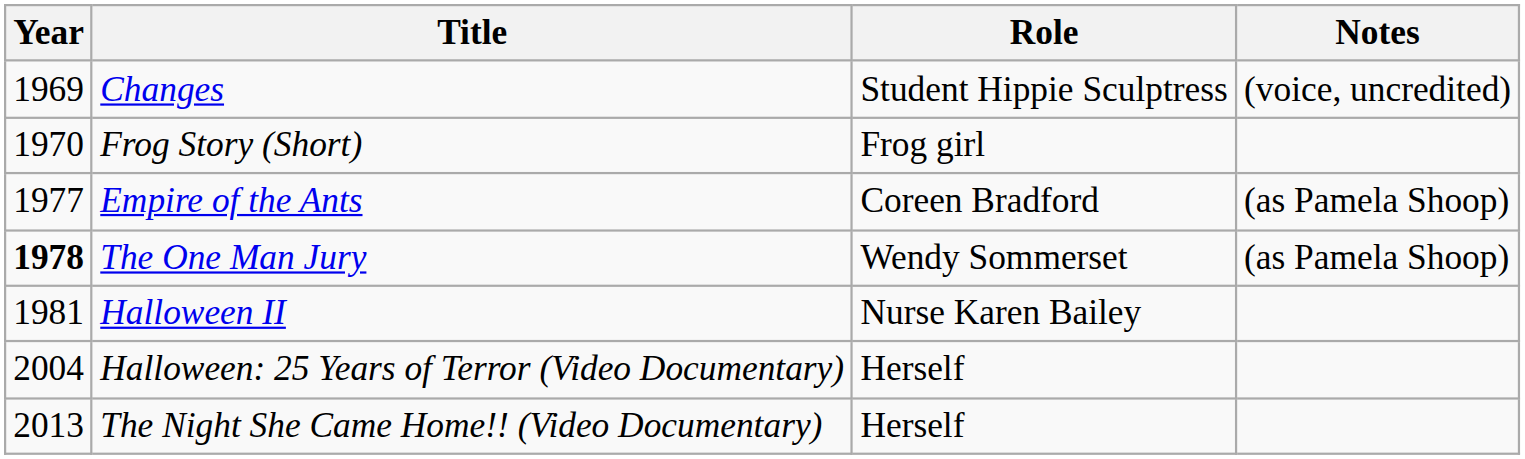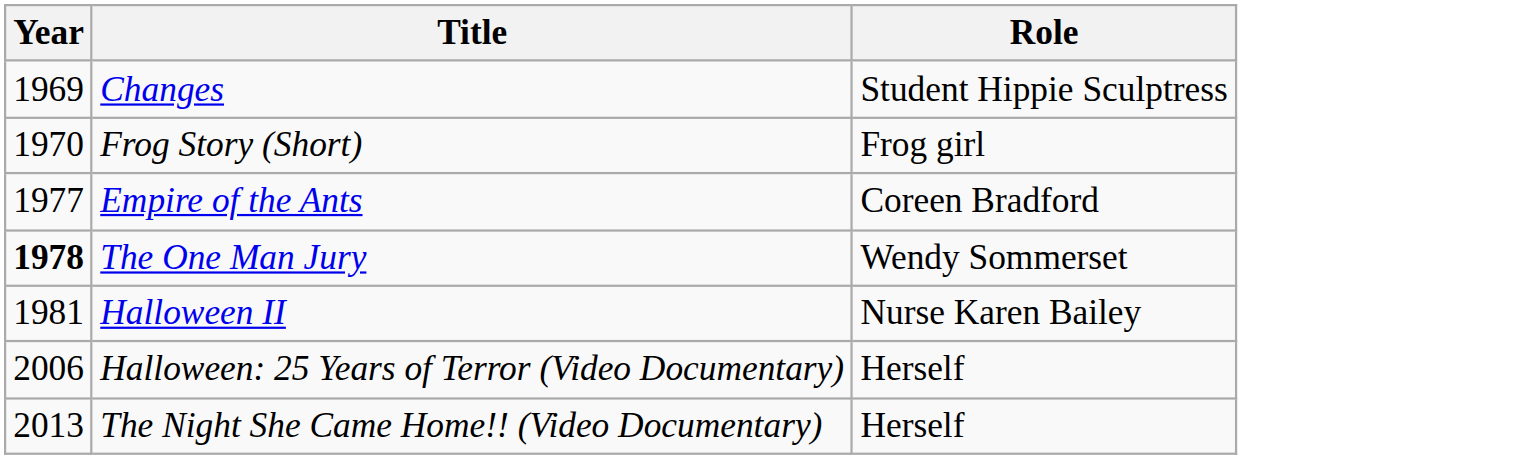 <table class=wikitable>
 <tr>
 <th>Year</th>
 <th>Title</th>
 <th>Role</th>
-<th>Notes</th>
 </tr>
 <tr>
 <td>1969</td>
 <td><em><a href='#'>Changes</a></em></td>
 <td>Student Hippie Sculptress</td>
-<td>(voice, uncredited)</td>
 </tr>
 <tr>
 <td>1970</td>
 <td><em>Frog Story (Short)</em></td>
 <td>Frog girl</td>
-<td></td>
 </tr>
 <tr>
 <td>1977</td>
 <td><em><a href='#'>Empire of the Ants</a></em></td>
 <td>Coreen Bradford</td>
-<td>(as Pamela Shoop)</td>
 </tr>
 <tr>
 <td><strong>1978</strong></td>
 <td><em><a href='#'>The One Man Jury</a></em></td>
 <td>Wendy Sommerset</td>
-<td>(as Pamela Shoop)</td>
 </tr>
 <tr>
 <td>1981</td>
 <td><em><a href='#'>Halloween II</a></em></td>
 <td>Nurse Karen Bailey</td>
-<td></td>
 </tr>
 <tr>
-<td>2004</td>
+<td>2006</td>
 <td><em>Halloween: 25 Years of Terror (Video Documentary)</em></td>
 <td>Herself</td>
-<td></td>
 </tr>
 <tr>
 <td>2013</td>
 <td><em>The Night She Came Home!! (Video Documentary)</em></td>
 <td>Herself</td>
-<td></td>
 </tr>
 </table>
